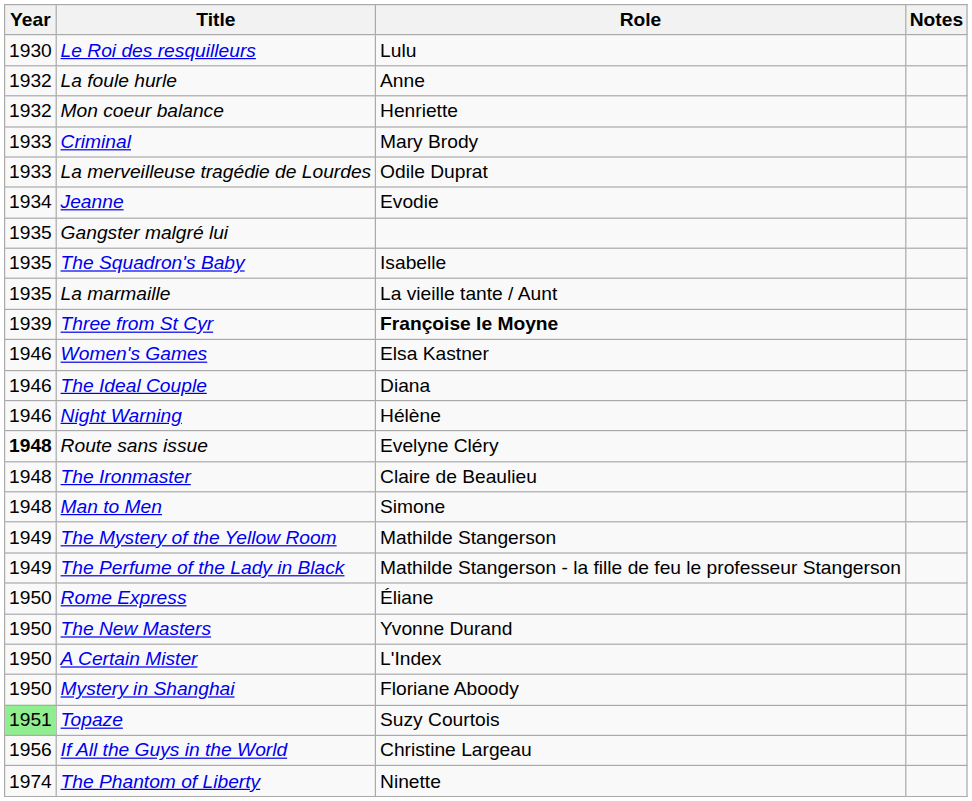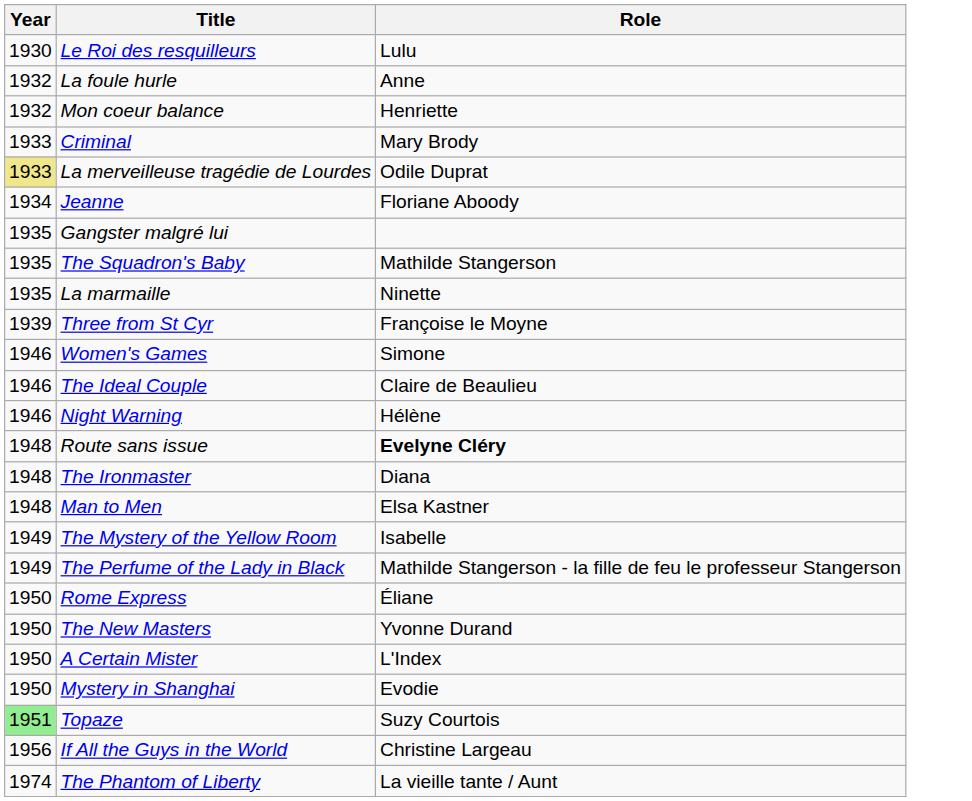 <table class="wikitable">
 <tr>
 <th>Year</th>
 <th>Title</th>
 <th>Role</th>
-<th>Notes</th>
 </tr>
 <tr>
 <td>1930</td>
 <td><em><a href='#'>Le Roi des resquilleurs</a></em></td>
 <td>Lulu</td>
-<td></td>
 </tr>
 <tr>
 <td>1932</td>
 <td><em>La foule hurle</em></td>
 <td>Anne</td>
-<td></td>
 </tr>
 <tr>
 <td>1932</td>
 <td><em>Mon coeur balance</em></td>
 <td>Henriette</td>
-<td></td>
 </tr>
 <tr>
 <td>1933</td>
 <td><em><a href='#'>Criminal</a></em></td>
 <td>Mary Brody</td>
-<td></td>
 </tr>
 <tr>
-<td>1933</td>
+<td style="background: khaki;">1933</td>
 <td><em>La merveilleuse tragédie de Lourdes</em></td>
 <td>Odile Duprat</td>
-<td></td>
 </tr>
 <tr>
 <td>1934</td>
 <td><em><a href='#'>Jeanne</a></em></td>
-<td>Evodie</td>
-<td></td>
+<td>Floriane Aboody</td>
 </tr>
 <tr>
 <td>1935</td>
 <td><em>Gangster malgré lui</em></td>
 <td></td>
-<td></td>
 </tr>
 <tr>
 <td>1935</td>
 <td><em><a href='#'>The Squadron's Baby</a></em></td>
-<td>Isabelle</td>
-<td></td>
+<td>Mathilde Stangerson</td>
 </tr>
 <tr>
 <td>1935</td>
 <td><em>La marmaille</em></td>
-<td>La vieille tante / Aunt</td>
-<td></td>
+<td>Ninette</td>
 </tr>
 <tr>
 <td>1939</td>
 <td><em><a href='#'>Three from St Cyr</a></em></td>
-<td><strong>Françoise le Moyne</strong></td>
-<td></td>
+<td>Françoise le Moyne</td>
 </tr>
 <tr>
 <td>1946</td>
 <td><em><a href='#'>Women's Games</a></em></td>
-<td>Elsa Kastner</td>
-<td></td>
+<td>Simone</td>
 </tr>
 <tr>
 <td>1946</td>
 <td><em><a href='#'>The Ideal Couple</a></em></td>
-<td>Diana</td>
-<td></td>
+<td>Claire de Beaulieu</td>
 </tr>
 <tr>
 <td>1946</td>
 <td><em><a href='#'>Night Warning</a></em></td>
 <td>Hélène</td>
-<td></td>
 </tr>
 <tr>
-<td><strong>1948</strong></td>
+<td>1948</td>
 <td><em>Route sans issue</em></td>
-<td>Evelyne Cléry</td>
-<td></td>
+<td><strong>Evelyne Cléry</strong></td>
 </tr>
 <tr>
 <td>1948</td>
 <td><em><a href='#'>The Ironmaster</a></em></td>
-<td>Claire de Beaulieu</td>
-<td></td>
+<td>Diana</td>
 </tr>
 <tr>
 <td>1948</td>
 <td><em><a href='#'>Man to Men</a></em></td>
-<td>Simone</td>
-<td></td>
+<td>Elsa Kastner</td>
 </tr>
 <tr>
 <td>1949</td>
 <td><em><a href='#'>The Mystery of the Yellow Room</a></em></td>
-<td>Mathilde Stangerson</td>
-<td></td>
+<td>Isabelle</td>
 </tr>
 <tr>
 <td>1949</td>
 <td><em><a href='#'>The Perfume of the Lady in Black</a></em></td>
 <td>Mathilde Stangerson - la fille de feu le professeur Stangerson</td>
-<td></td>
 </tr>
 <tr>
 <td>1950</td>
 <td><em><a href='#'>Rome Express</a></em></td>
 <td>Éliane</td>
-<td></td>
 </tr>
 <tr>
 <td>1950</td>
 <td><em><a href='#'>The New Masters</a></em></td>
 <td>Yvonne Durand</td>
-<td></td>
 </tr>
 <tr>
 <td>1950</td>
 <td><em><a href='#'>A Certain Mister</a></em></td>
 <td>L'Index</td>
-<td></td>
 </tr>
 <tr>
 <td>1950</td>
 <td><em><a href='#'>Mystery in Shanghai</a></em></td>
-<td>Floriane Aboody</td>
-<td></td>
+<td>Evodie</td>
 </tr>
 <tr>
 <td style="background: lightgreen;">1951</td>
 <td><em><a href='#'>Topaze</a></em></td>
 <td>Suzy Courtois</td>
-<td></td>
 </tr>
 <tr>
 <td>1956</td>
 <td><em><a href='#'>If All the Guys in the World</a></em></td>
 <td>Christine Largeau</td>
-<td></td>
 </tr>
 <tr>
 <td>1974</td>
 <td><em><a href='#'>The Phantom of Liberty</a></em></td>
-<td>Ninette</td>
-<td></td>
+<td>La vieille tante / Aunt</td>
 </tr>
 </table>
